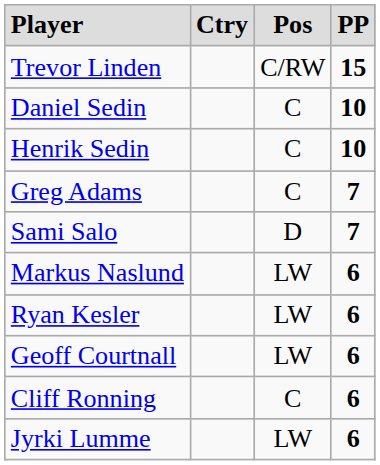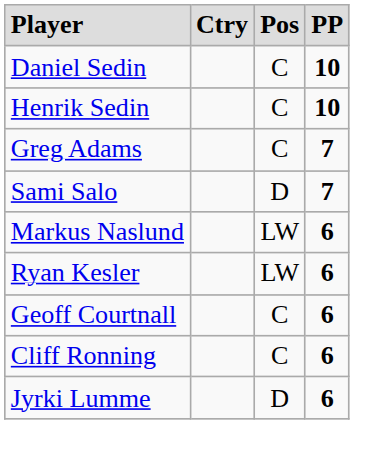 <table class="wikitable">
 <tr align="center" style="font-weight:bold; background-color:#dddddd;" |>
 <td align="left">Player</td>
 <td>Ctry</td>
 <td>Pos</td>
 <td>PP</td>
-</tr>
-<tr align="center">
-<td align="left"><a href='#'>Trevor Linden</a></td>
-<td></td>
-<td>C/RW</td>
-<td><strong>15</strong></td>
 </tr>
 <tr align="center">
 <td align="left"><a href='#'>Daniel Sedin</a></td>
 <td></td>
 <td>C</td>
 <td><strong>10</strong></td>
 </tr>
 <tr align="center">
 <td align="left"><a href='#'>Henrik Sedin</a></td>
 <td></td>
 <td>C</td>
 <td><strong>10</strong></td>
 </tr>
 <tr align="center">
 <td align="left"><a href='#'>Greg Adams</a></td>
 <td></td>
 <td>C</td>
 <td><strong>7</strong></td>
 </tr>
 <tr align="center">
 <td align="left"><a href='#'>Sami Salo</a></td>
 <td></td>
 <td>D</td>
 <td><strong>7</strong></td>
 </tr>
 <tr align="center">
 <td align="left"><a href='#'>Markus Naslund</a></td>
 <td></td>
 <td>LW</td>
 <td><strong>6</strong></td>
 </tr>
 <tr align="center">
 <td align="left"><a href='#'>Ryan Kesler</a></td>
 <td></td>
 <td>LW</td>
 <td><strong>6</strong></td>
 </tr>
 <tr align="center">
 <td align="left"><a href='#'>Geoff Courtnall</a></td>
 <td></td>
-<td>LW</td>
+<td>C</td>
 <td><strong>6</strong></td>
 </tr>
 <tr align="center">
 <td align="left"><a href='#'>Cliff Ronning</a></td>
 <td></td>
 <td>C</td>
 <td><strong>6</strong></td>
 </tr>
 <tr align="center">
 <td align="left"><a href='#'>Jyrki Lumme</a></td>
 <td></td>
-<td>LW</td>
+<td>D</td>
 <td><strong>6</strong></td>
 </tr>
 </table>
